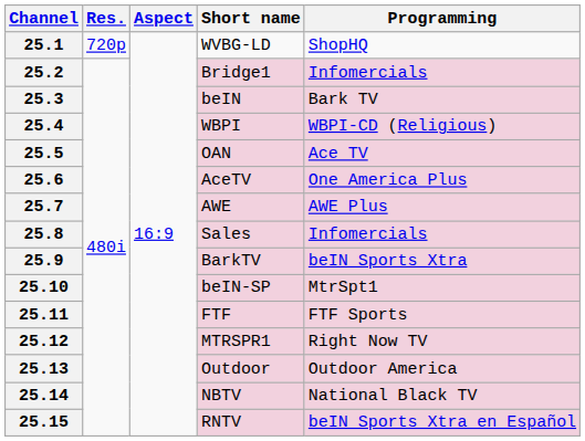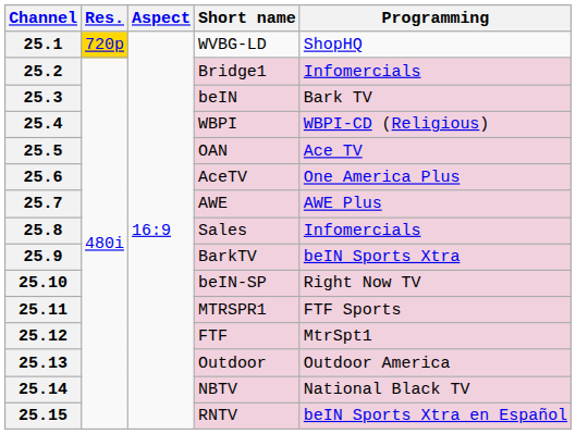 <table class="wikitable">
 <tr>
 <th scope = "col"><a href='#'>Channel</a></th>
 <th scope = "col"><a href='#'>Res.</a></th>
 <th scope = "col"><a href='#'>Aspect</a></th>
 <th scope = "col">Short name</th>
 <th scope = "col">Programming</th>
 </tr>
 <tr>
 <th scope = "row">25.1</th>
-<td><a href='#'>720p</a></td>
+<td style="background: gold;"><a href='#'>720p</a></td>
 <td rowspan=15><a href='#'>16:9</a></td>
 <td>WVBG-LD</td>
 <td><a href='#'>ShopHQ</a></td>
 </tr>
 <tr>
 <th scope = "row">25.2</th>
 <td rowspan=14><a href='#'>480i</a></td>
 <td style="background-color: #f2d1de;">Bridge1</td>
 <td style="background-color: #f2d1de;"><a href='#'>Infomercials</a> </td>
 </tr>
 <tr>
 <th scope = "row">25.3</th>
 <td style="background-color: #f2d1de;">beIN</td>
 <td style="background-color: #f2d1de;">Bark TV </td>
 </tr>
 <tr>
 <th scope = "row">25.4</th>
 <td style="background-color: #f2d1de;">WBPI</td>
 <td style="background-color: #f2d1de;"><a href='#'>WBPI-CD</a> (<a href='#'>Religious</a>) </td>
 </tr>
 <tr>
 <th scope = "row">25.5</th>
 <td style="background-color: #f2d1de;">OAN</td>
 <td style="background-color: #f2d1de;"><a href='#'>Ace TV</a> </td>
 </tr>
 <tr>
 <th scope = "row">25.6</th>
 <td style="background-color: #f2d1de;">AceTV</td>
 <td style="background-color: #f2d1de;"><a href='#'>One America Plus</a> </td>
 </tr>
 <tr>
 <th scope = "row">25.7</th>
 <td style="background-color: #f2d1de;">AWE</td>
 <td style="background-color: #f2d1de;"><a href='#'>AWE Plus</a> </td>
 </tr>
 <tr>
 <th scope = "row">25.8</th>
 <td style="background-color: #f2d1de;">Sales</td>
 <td style="background-color: #f2d1de;"><a href='#'>Infomercials</a> </td>
 </tr>
 <tr>
 <th scope = "row">25.9</th>
 <td style="background-color: #f2d1de;">BarkTV</td>
 <td style="background-color: #f2d1de;"><a href='#'>beIN Sports Xtra</a> </td>
 </tr>
 <tr>
 <th scope = "row">25.10</th>
 <td style="background-color: #f2d1de;">beIN-SP</td>
-<td style="background-color: #f2d1de;">MtrSpt1 </td>
+<td style="background-color: #f2d1de;">Right Now TV </td>
 </tr>
 <tr>
 <th scope = "row">25.11</th>
-<td style="background-color: #f2d1de;">FTF</td>
+<td style="background-color: #f2d1de;">MTRSPR1</td>
 <td style="background-color: #f2d1de;">FTF Sports </td>
 </tr>
 <tr>
 <th scope = "row">25.12</th>
-<td style="background-color: #f2d1de;">MTRSPR1</td>
-<td style="background-color: #f2d1de;">Right Now TV </td>
+<td style="background-color: #f2d1de;">FTF</td>
+<td style="background-color: #f2d1de;">MtrSpt1 </td>
 </tr>
 <tr>
 <th scope = "row">25.13</th>
 <td style="background-color: #f2d1de;">Outdoor</td>
 <td style="background-color: #f2d1de;">Outdoor America </td>
 </tr>
 <tr>
 <th scope = "row">25.14</th>
 <td style="background-color: #f2d1de;">NBTV</td>
 <td style="background-color: #f2d1de;">National Black TV </td>
 </tr>
 <tr>
 <th scope = "row">25.15</th>
 <td style="background-color: #f2d1de;">RNTV</td>
 <td style="background-color: #f2d1de;"><a href='#'>beIN Sports Xtra en Español</a> </td>
 </tr>
 </table>
